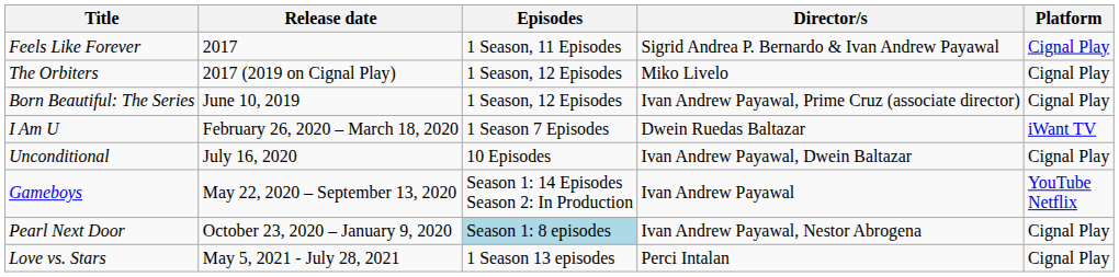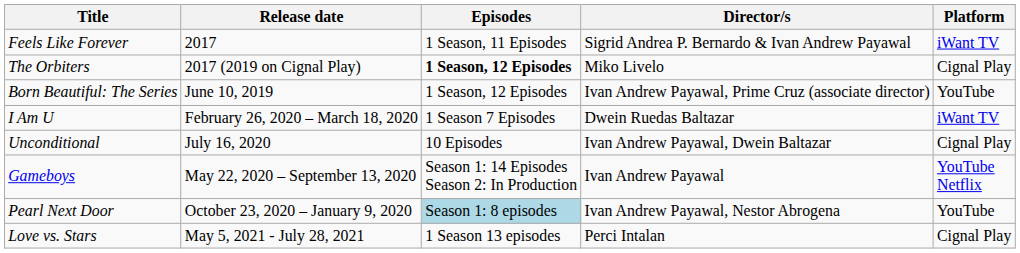 <table class="wikitable">
 <tr>
 <th>Title</th>
 <th>Release date</th>
 <th>Episodes</th>
 <th>Director/s</th>
 <th>Platform</th>
 </tr>
 <tr>
 <td><em>Feels Like Forever</em></td>
 <td>2017</td>
 <td>1 Season, 11 Episodes</td>
 <td>Sigrid Andrea P. Bernardo & Ivan Andrew Payawal</td>
-<td><a href='#'>Cignal Play</a></td>
+<td><a href='#'>iWant TV</a></td>
 </tr>
 <tr>
 <td><em>The Orbiters</em></td>
 <td>2017 (2019 on Cignal Play)</td>
-<td>1 Season, 12 Episodes</td>
+<td><strong>1 Season, 12 Episodes</strong></td>
 <td>Miko Livelo</td>
 <td>Cignal Play</td>
 </tr>
 <tr>
 <td><em>Born Beautiful: The Series</em></td>
 <td>June 10, 2019</td>
 <td>1 Season, 12 Episodes</td>
 <td>Ivan Andrew Payawal, Prime Cruz (associate director)</td>
-<td>Cignal Play</td>
+<td>YouTube</td>
 </tr>
 <tr>
 <td><em>I Am U</em></td>
 <td>February 26, 2020 – March 18, 2020</td>
 <td>1 Season 7 Episodes</td>
 <td>Dwein Ruedas Baltazar</td>
 <td><a href='#'>iWant TV</a></td>
 </tr>
 <tr>
 <td><em>Unconditional</em></td>
 <td>July 16, 2020</td>
 <td>10 Episodes</td>
 <td>Ivan Andrew Payawal, Dwein Baltazar</td>
 <td>Cignal Play</td>
 </tr>
 <tr>
 <td><em><a href='#'>Gameboys</a></em></td>
 <td>May 22, 2020 – September 13, 2020</td>
 <td>Season 1: 14 Episodes<br>Season 2: In Production</td>
 <td>Ivan Andrew Payawal</td>
 <td><a href='#'>YouTube</a><br><a href='#'>Netflix</a></td>
 </tr>
 <tr>
 <td><em>Pearl Next Door</em></td>
 <td>October 23, 2020 – January 9, 2020</td>
 <td style="background: lightblue;">Season 1: 8 episodes</td>
 <td>Ivan Andrew Payawal, Nestor Abrogena</td>
-<td>Cignal Play</td>
+<td>YouTube</td>
 </tr>
 <tr>
 <td><em>Love vs. Stars</em></td>
 <td>May 5, 2021 - July 28, 2021</td>
 <td>1 Season 13 episodes</td>
 <td>Perci Intalan</td>
 <td>Cignal Play</td>
 </tr>
 </table>
